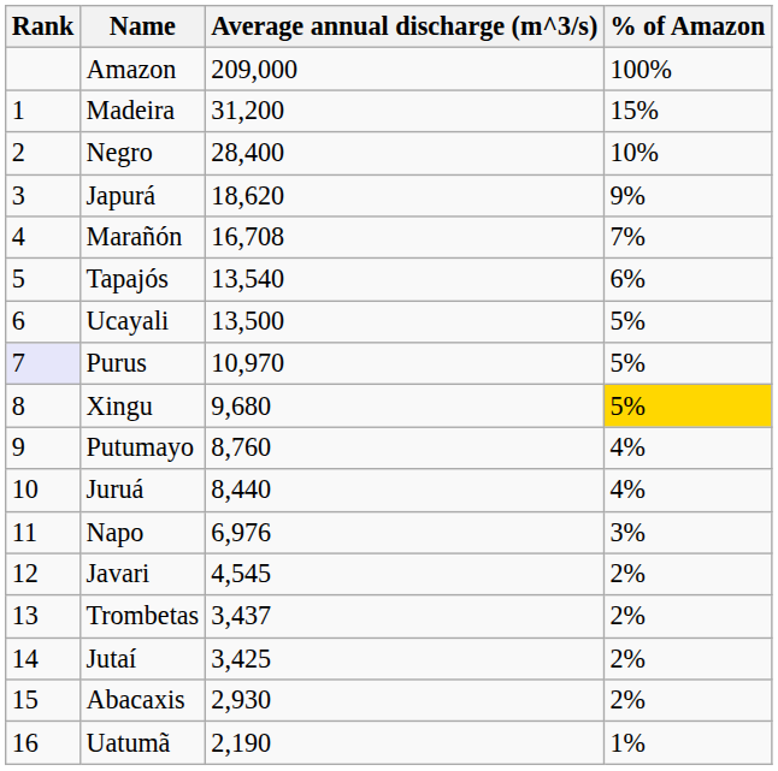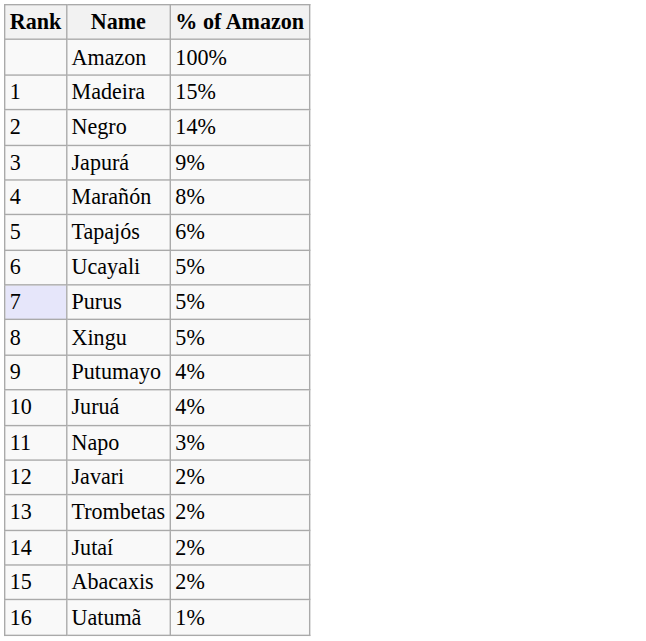 <table class="wikitable">
 <tr>
 <th>Rank</th>
 <th>Name</th>
-<th>Average annual discharge (m^3/s)</th>
 <th>% of Amazon</th>
 </tr>
 <tr>
 <td></td>
 <td>Amazon</td>
-<td>209,000</td>
 <td>100%</td>
 </tr>
 <tr>
 <td>1</td>
 <td>Madeira</td>
-<td>31,200</td>
 <td>15%</td>
 </tr>
 <tr>
 <td>2</td>
 <td>Negro</td>
-<td>28,400</td>
-<td>10%</td>
+<td>14%</td>
 </tr>
 <tr>
 <td>3</td>
 <td>Japurá</td>
-<td>18,620</td>
 <td>9%</td>
 </tr>
 <tr>
 <td>4</td>
 <td>Marañón</td>
-<td>16,708</td>
-<td>7%</td>
+<td>8%</td>
 </tr>
 <tr>
 <td>5</td>
 <td>Tapajós</td>
-<td>13,540</td>
 <td>6%</td>
 </tr>
 <tr>
 <td>6</td>
 <td>Ucayali</td>
-<td>13,500</td>
 <td>5%</td>
 </tr>
 <tr>
 <td style="background: lavender;">7</td>
 <td>Purus</td>
-<td>10,970</td>
 <td>5%</td>
 </tr>
 <tr>
 <td>8</td>
 <td>Xingu</td>
-<td>9,680</td>
-<td style="background: gold;">5%</td>
+<td>5%</td>
 </tr>
 <tr>
 <td>9</td>
 <td>Putumayo</td>
-<td>8,760</td>
 <td>4%</td>
 </tr>
 <tr>
 <td>10</td>
 <td>Juruá</td>
-<td>8,440</td>
 <td>4%</td>
 </tr>
 <tr>
 <td>11</td>
 <td>Napo</td>
-<td>6,976</td>
 <td>3%</td>
 </tr>
 <tr>
 <td>12</td>
 <td>Javari</td>
-<td>4,545</td>
 <td>2%</td>
 </tr>
 <tr>
 <td>13</td>
 <td>Trombetas</td>
-<td>3,437</td>
 <td>2%</td>
 </tr>
 <tr>
 <td>14</td>
 <td>Jutaí</td>
-<td>3,425</td>
 <td>2%</td>
 </tr>
 <tr>
 <td>15</td>
 <td>Abacaxis</td>
-<td>2,930</td>
 <td>2%</td>
 </tr>
 <tr>
 <td>16</td>
 <td>Uatumã</td>
-<td>2,190</td>
 <td>1%</td>
 </tr>
 </table>
